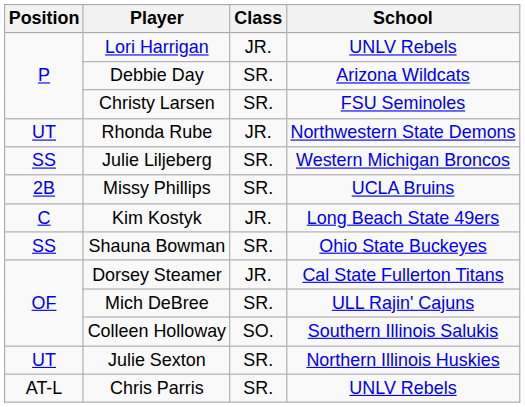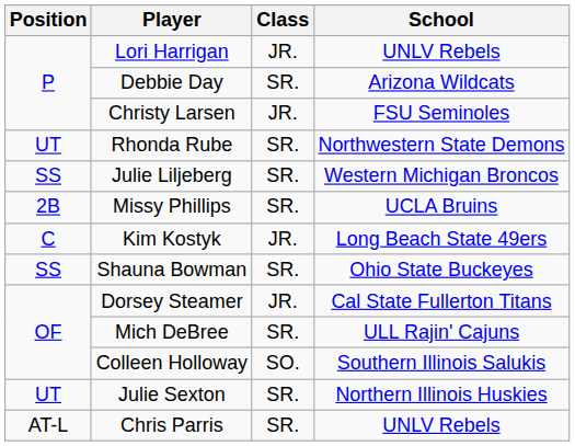 <table class="wikitable">
 <tr>
 <th>Position</th>
 <th>Player</th>
 <th>Class</th>
 <th>School</th>
 </tr>
 <tr align=center>
 <td rowspan=3><a href='#'>P</a></td>
 <td><a href='#'>Lori Harrigan</a></td>
 <td>JR.</td>
 <td><a href='#'>UNLV Rebels</a></td>
 </tr>
 <tr align=center>
 <td>Debbie Day</td>
 <td>SR.</td>
 <td><a href='#'>Arizona Wildcats</a></td>
 </tr>
 <tr align=center>
 <td>Christy Larsen</td>
-<td>SR.</td>
+<td>JR.</td>
 <td><a href='#'>FSU Seminoles</a></td>
 </tr>
 <tr align=center>
 <td rowspan=1><a href='#'>UT</a></td>
 <td>Rhonda Rube</td>
-<td>JR.</td>
+<td>SR.</td>
 <td><a href='#'>Northwestern State Demons</a></td>
 </tr>
 <tr align=center>
 <td rowspan=1><a href='#'>SS</a></td>
 <td>Julie Liljeberg</td>
 <td>SR.</td>
 <td><a href='#'>Western Michigan Broncos</a></td>
 </tr>
 <tr align=center>
 <td rowspan=1><a href='#'>2B</a></td>
 <td>Missy Phillips</td>
 <td>SR.</td>
 <td><a href='#'>UCLA Bruins</a></td>
 </tr>
 <tr align=center>
 <td rowspan=1><a href='#'>C</a></td>
 <td>Kim Kostyk</td>
 <td>JR.</td>
 <td><a href='#'>Long Beach State 49ers</a></td>
 </tr>
 <tr align=center>
 <td rowspan=1><a href='#'>SS</a></td>
 <td>Shauna Bowman</td>
 <td>SR.</td>
 <td><a href='#'>Ohio State Buckeyes</a></td>
 </tr>
 <tr align=center>
 <td rowspan=3><a href='#'>OF</a></td>
 <td>Dorsey Steamer</td>
 <td>JR.</td>
 <td><a href='#'>Cal State Fullerton Titans</a></td>
 </tr>
 <tr align=center>
 <td>Mich DeBree</td>
 <td>SR.</td>
 <td><a href='#'>ULL Rajin' Cajuns</a></td>
 </tr>
 <tr align=center>
 <td>Colleen Holloway</td>
 <td>SO.</td>
 <td><a href='#'>Southern Illinois Salukis</a></td>
 </tr>
 <tr align=center>
 <td rowspan=1><a href='#'>UT</a></td>
 <td>Julie Sexton</td>
 <td>SR.</td>
 <td><a href='#'>Northern Illinois Huskies</a></td>
 </tr>
 <tr align=center>
 <td rowspan=1>AT-L</td>
 <td>Chris Parris</td>
 <td>SR.</td>
 <td><a href='#'>UNLV Rebels</a></td>
 </tr>
 </table>
